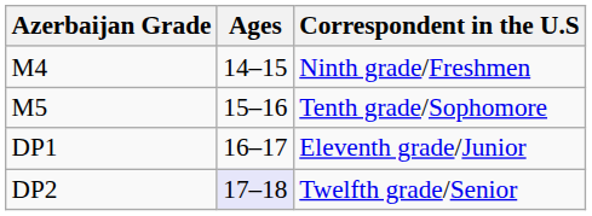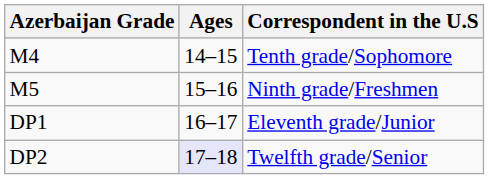 <table class="wikitable">
 <tr>
 <th>Azerbaijan Grade</th>
 <th>Ages</th>
 <th>Correspondent in the U.S</th>
 </tr>
 <tr>
 <td>M4</td>
 <td>14–15</td>
-<td><a href='#'>Ninth grade</a>/<a href='#'>Freshmen</a></td>
+<td><a href='#'>Tenth grade</a>/<a href='#'>Sophomore</a></td>
 </tr>
 <tr>
 <td>M5</td>
 <td>15–16</td>
-<td><a href='#'>Tenth grade</a>/<a href='#'>Sophomore</a></td>
+<td><a href='#'>Ninth grade</a>/<a href='#'>Freshmen</a></td>
 </tr>
 <tr>
 <td>DP1</td>
 <td>16–17</td>
 <td><a href='#'>Eleventh grade</a>/<a href='#'>Junior</a></td>
 </tr>
 <tr>
 <td>DP2</td>
 <td style="background: lavender;">17–18</td>
 <td><a href='#'>Twelfth grade</a>/<a href='#'>Senior</a></td>
 </tr>
 </table>
